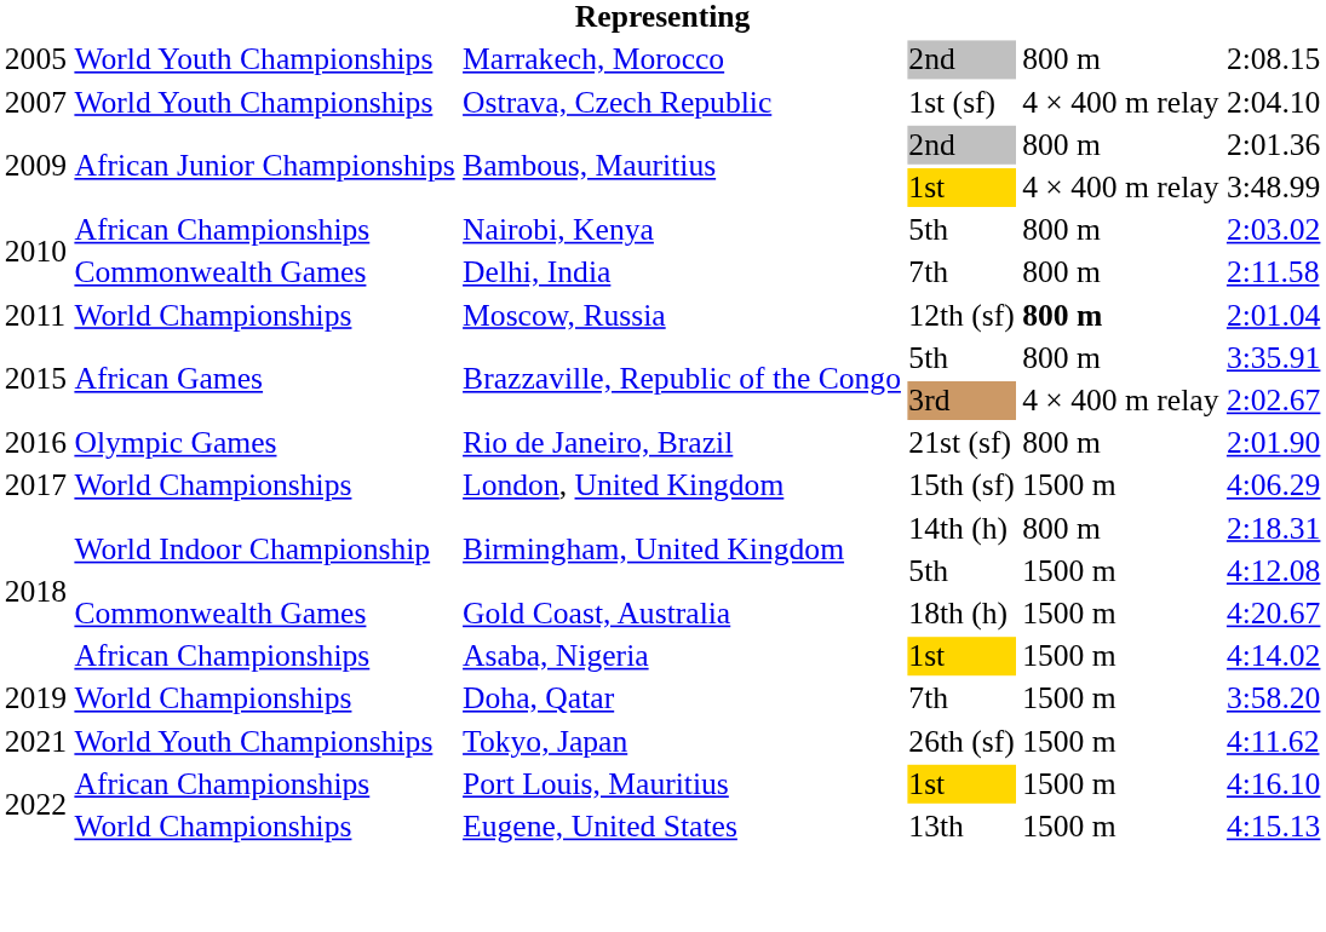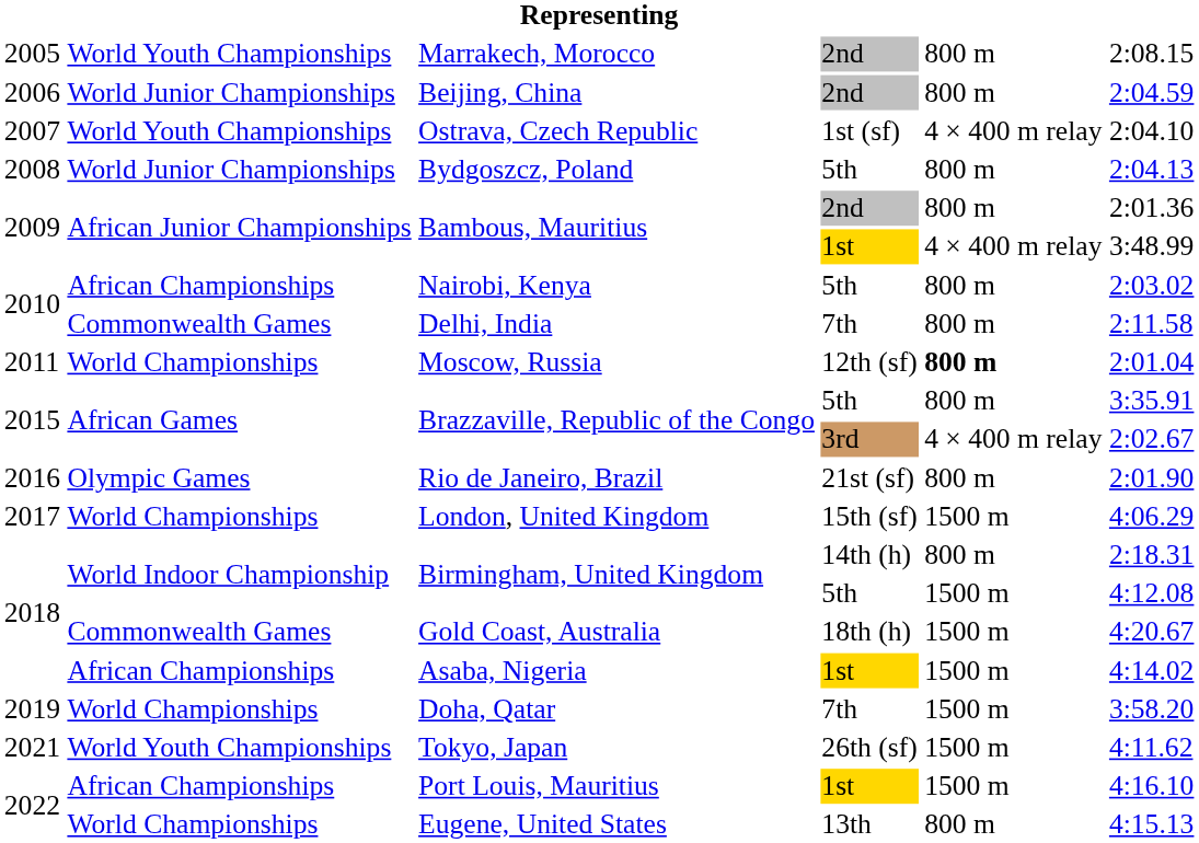 <table>
 <tr>
 <th colspan="6">Representing </th>
 </tr>
 <tr>
 <td>2005</td>
 <td><a href='#'>World Youth Championships</a></td>
 <td><a href='#'>Marrakech, Morocco</a></td>
 <td bgcolor=silver>2nd</td>
 <td>800 m</td>
 <td>2:08.15</td>
 </tr>
 <tr>
+<td>2006</td>
+<td><a href='#'>World Junior Championships</a></td>
+<td><a href='#'>Beijing, China</a></td>
+<td bgcolor=silver>2nd</td>
+<td>800 m</td>
+<td><a href='#'>2:04.59</a></td>
+</tr>
+<tr>
 <td>2007</td>
 <td><a href='#'>World Youth Championships</a></td>
 <td><a href='#'>Ostrava, Czech Republic</a></td>
 <td>1st (sf)</td>
 <td>4 × 400 m relay</td>
 <td>2:04.10</td>
+</tr>
+<tr>
+<td>2008</td>
+<td><a href='#'>World Junior Championships</a></td>
+<td><a href='#'>Bydgoszcz, Poland</a></td>
+<td>5th</td>
+<td>800 m</td>
+<td><a href='#'>2:04.13</a></td>
 </tr>
 <tr>
 <td rowspan=2>2009</td>
 <td rowspan=2><a href='#'>African Junior Championships</a></td>
 <td rowspan=2><a href='#'>Bambous, Mauritius</a></td>
 <td bgcolor=silver>2nd</td>
 <td>800 m</td>
 <td>2:01.36</td>
 </tr>
 <tr>
 <td bgcolor=gold>1st</td>
 <td>4 × 400 m relay</td>
 <td>3:48.99</td>
 </tr>
 <tr>
 <td rowspan=2>2010</td>
 <td><a href='#'>African Championships</a></td>
 <td><a href='#'>Nairobi, Kenya</a></td>
 <td>5th</td>
 <td>800 m</td>
 <td><a href='#'>2:03.02</a></td>
 </tr>
 <tr>
 <td><a href='#'>Commonwealth Games</a></td>
 <td><a href='#'>Delhi, India</a></td>
 <td>7th</td>
 <td>800 m</td>
 <td><a href='#'>2:11.58</a></td>
 </tr>
 <tr>
 <td>2011</td>
 <td><a href='#'>World Championships</a></td>
 <td><a href='#'>Moscow, Russia</a></td>
 <td>12th (sf)</td>
 <td><strong>800 m</strong></td>
 <td><a href='#'>2:01.04</a></td>
 </tr>
 <tr>
 <td rowspan=2>2015</td>
 <td rowspan=2><a href='#'>African Games</a></td>
 <td rowspan=2><a href='#'>Brazzaville, Republic of the Congo</a></td>
 <td>5th</td>
 <td>800 m</td>
 <td><a href='#'>3:35.91</a></td>
 </tr>
 <tr>
 <td bgcolor=cc9966>3rd</td>
 <td>4 × 400 m relay</td>
 <td><a href='#'>2:02.67</a></td>
 </tr>
 <tr>
 <td>2016</td>
 <td><a href='#'>Olympic Games</a></td>
 <td><a href='#'>Rio de Janeiro, Brazil</a></td>
 <td>21st (sf)</td>
 <td>800 m</td>
 <td><a href='#'>2:01.90</a></td>
 </tr>
 <tr>
 <td>2017</td>
 <td><a href='#'>World Championships</a></td>
 <td><a href='#'>London</a>, <a href='#'>United Kingdom</a></td>
 <td>15th (sf)</td>
 <td>1500 m</td>
 <td><a href='#'>4:06.29</a></td>
 </tr>
 <tr>
 <td rowspan=4>2018</td>
 <td rowspan=2><a href='#'>World Indoor Championship</a></td>
 <td rowspan=2><a href='#'>Birmingham, United Kingdom</a></td>
 <td>14th (h)</td>
 <td>800 m</td>
 <td><a href='#'>2:18.31</a></td>
 </tr>
 <tr>
 <td>5th</td>
 <td>1500 m</td>
 <td><a href='#'>4:12.08</a></td>
 </tr>
 <tr>
 <td><a href='#'>Commonwealth Games</a></td>
 <td><a href='#'>Gold Coast, Australia</a></td>
 <td>18th (h)</td>
 <td>1500 m</td>
 <td><a href='#'>4:20.67</a></td>
 </tr>
 <tr>
 <td><a href='#'>African Championships</a></td>
 <td><a href='#'>Asaba, Nigeria</a></td>
 <td bgcolor=gold>1st</td>
 <td>1500 m</td>
 <td><a href='#'>4:14.02</a></td>
 </tr>
 <tr>
 <td>2019</td>
 <td><a href='#'>World Championships</a></td>
 <td><a href='#'>Doha, Qatar</a></td>
 <td>7th</td>
 <td>1500 m</td>
 <td><a href='#'>3:58.20</a></td>
 </tr>
 <tr>
 <td>2021</td>
 <td><a href='#'>World Youth Championships</a></td>
 <td><a href='#'>Tokyo, Japan</a></td>
 <td>26th (sf)</td>
 <td>1500 m</td>
 <td><a href='#'>4:11.62</a></td>
 </tr>
 <tr>
 <td rowspan=2>2022</td>
 <td><a href='#'>African Championships</a></td>
 <td><a href='#'>Port Louis, Mauritius</a></td>
 <td bgcolor=gold>1st</td>
 <td>1500 m</td>
 <td><a href='#'>4:16.10</a></td>
 </tr>
 <tr>
 <td><a href='#'>World Championships</a></td>
 <td><a href='#'>Eugene, United States</a></td>
 <td>13th</td>
-<td>1500 m</td>
+<td>800 m</td>
 <td><a href='#'>4:15.13</a></td>
 </tr>
 </table>
